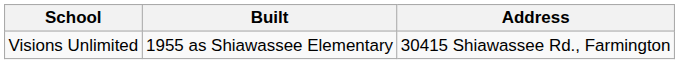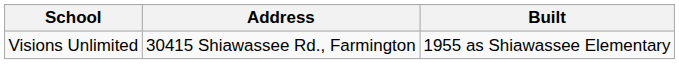 <table class="wikitable">
 <tr>
 <th>School</th>
+<th>Address</th>
 <th>Built</th>
-<th>Address</th>
 </tr>
 <tr>
 <td>Visions Unlimited</td>
+<td>30415 Shiawassee Rd., Farmington</td>
 <td>1955 as Shiawassee Elementary</td>
-<td>30415 Shiawassee Rd., Farmington</td>
 </tr>
 </table>
